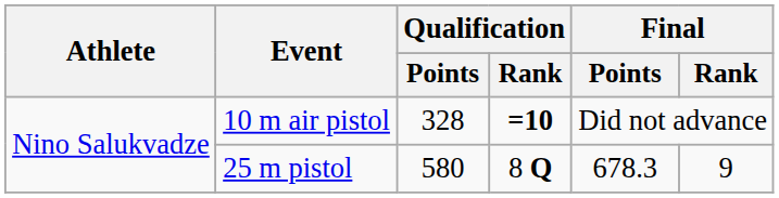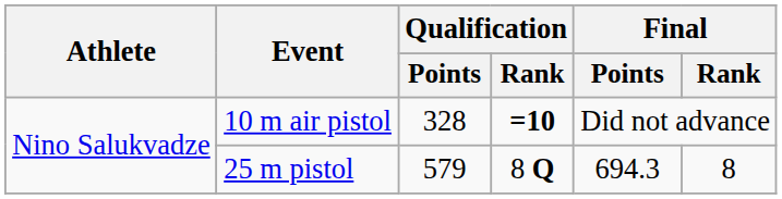 <table class="wikitable" style="font-size:90%">
 <tr>
 <th rowspan="2">Athlete</th>
 <th rowspan="2">Event</th>
 <th colspan=2>Qualification</th>
 <th colspan=2>Final</th>
 </tr>
 <tr style="font-size:95%">
 <th>Points</th>
 <th>Rank</th>
 <th>Points</th>
 <th>Rank</th>
 </tr>
 <tr align=center>
 <td align=left rowspan=2><a href='#'>Nino Salukvadze</a></td>
 <td align=left><a href='#'>10 m air pistol</a></td>
 <td>328</td>
 <td><strong>=10</strong></td>
 <td colspan=2>Did not advance</td>
 </tr>
 <tr align=center>
 <td align=left><a href='#'>25 m pistol</a></td>
-<td>580</td>
+<td>579</td>
 <td>8 <strong>Q</strong></td>
-<td>678.3</td>
-<td>9</td>
+<td>694.3</td>
+<td>8</td>
 </tr>
 </table>
